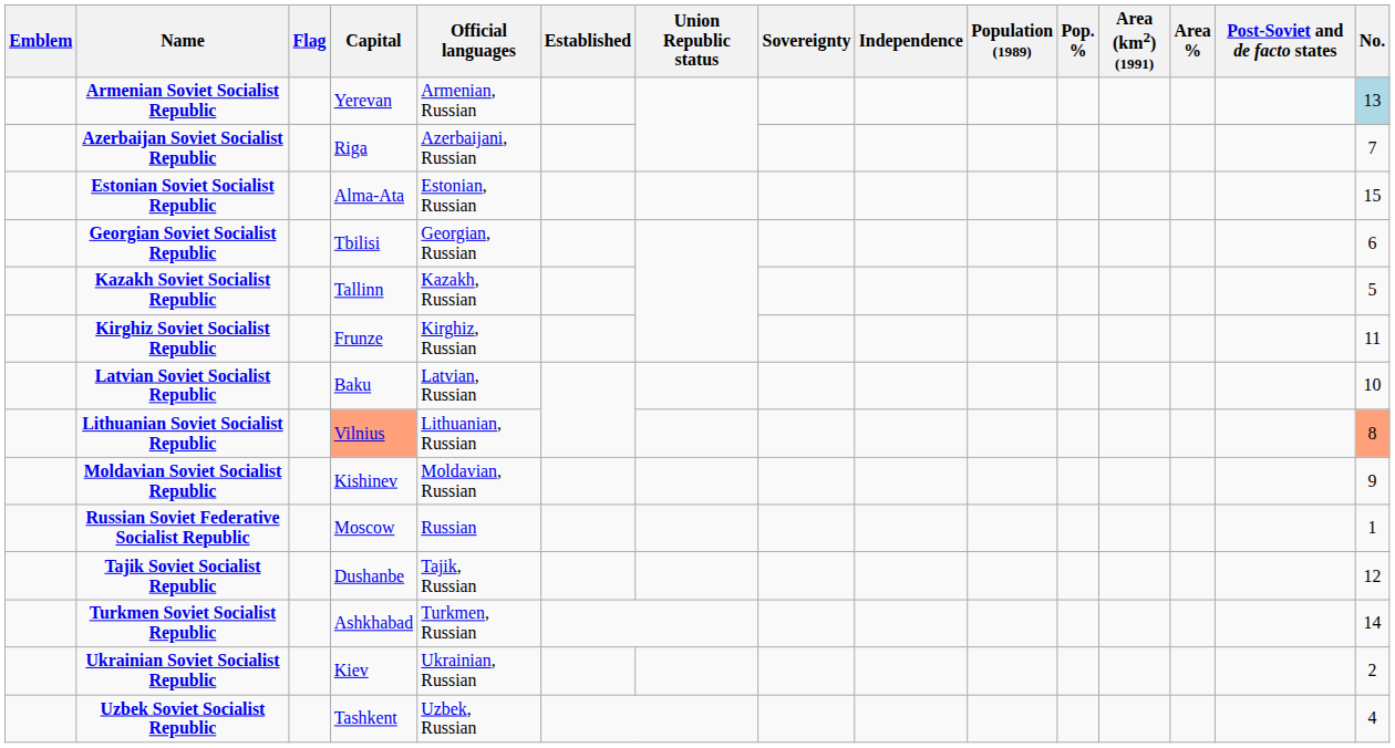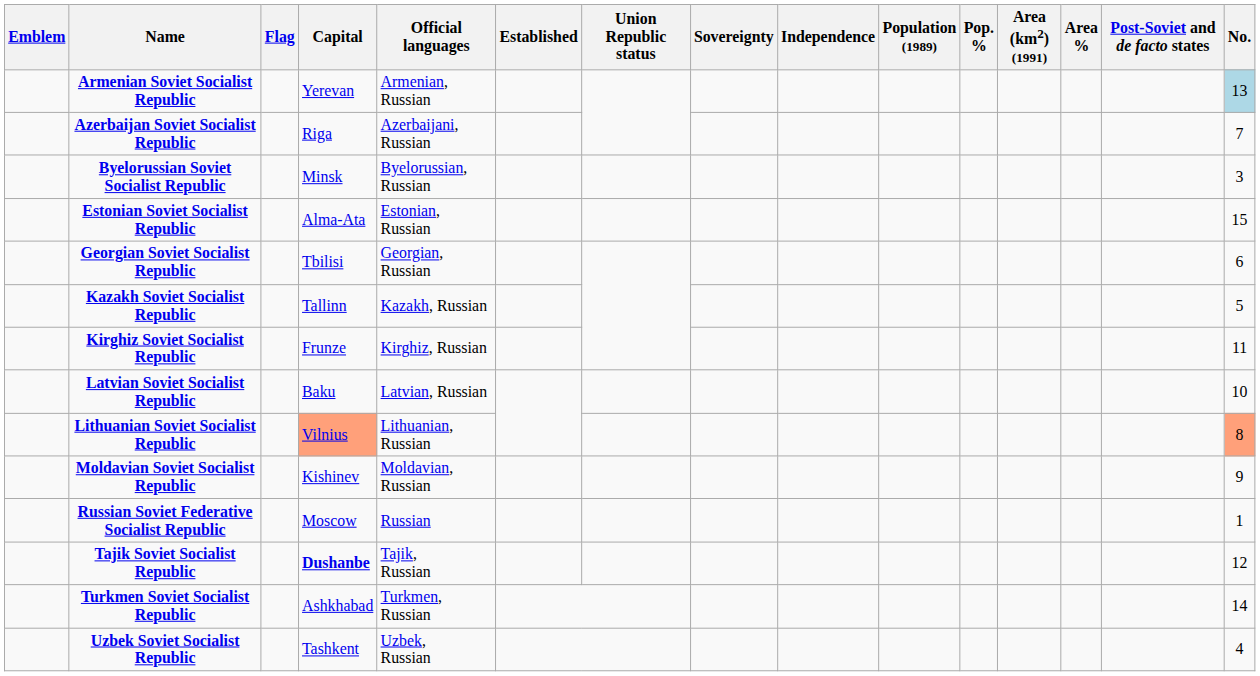 <table class="wikitable sortable" style="text-align:center; font-size:100%;" width="100%">
 <tr>
 <th class="unsortable"><a href='#'>Emblem</a></th>
 <th>Name</th>
 <th class="unsortable"><a href='#'>Flag</a></th>
 <th>Capital</th>
 <th>Official languages</th>
 <th>Established</th>
 <th>Union Republic status</th>
 <th>Sovereignty</th>
 <th>Independence</th>
 <th>Population<br><small>(1989)</small></th>
 <th>Pop.<br>%</th>
 <th>Area (km<sup>2</sup>)<br><small>(1991)</small></th>
 <th>Area<br>%</th>
 <th><a href='#'>Post-Soviet</a> and <em>de facto</em> states</th>
 <th>No.</th>
 </tr>
 <tr>
 <td align="center"></td>
 <td align="center"><strong><a href='#'>Armenian Soviet Socialist Republic</a></strong></td>
 <td align="center"></td>
 <td align="left"><a href='#'>Yerevan</a></td>
 <td align="left"><a href='#'>Armenian</a>, Russian</td>
 <td align="left"></td>
 <td rowspan="2" align="left"></td>
 <td align="left"></td>
 <td align="left"></td>
 <td align="left"></td>
 <td align="left"></td>
 <td align="left"></td>
 <td align="left"></td>
 <td align="left"></td>
 <td style="background: lightblue;">13</td>
 </tr>
 <tr>
 <td align="center"></td>
 <td align="center"><strong><a href='#'>Azerbaijan Soviet Socialist Republic</a></strong></td>
 <td align="center"></td>
 <td align="left"><a href='#'>Riga</a></td>
 <td align="left"><a href='#'>Azerbaijani</a>, Russian</td>
 <td align="left"></td>
 <td align="left"></td>
 <td align="left"></td>
 <td align="left"></td>
 <td align="left"></td>
 <td align="left"></td>
 <td align="left"></td>
 <td align="left"><br></td>
 <td>7</td>
+</tr>
+<tr>
+<td align="center"></td>
+<td align="center"><strong><a href='#'>Byelorussian Soviet Socialist Republic</a></strong></td>
+<td align="center"></td>
+<td align="left"><a href='#'>Minsk</a></td>
+<td align="left"><a href='#'>Byelorussian</a>, Russian</td>
+<td align="left"></td>
+<td align="left"></td>
+<td align="left"></td>
+<td align="left"></td>
+<td align="left"></td>
+<td align="left"></td>
+<td align="left"></td>
+<td align="left"></td>
+<td align="left"></td>
+<td>3</td>
 </tr>
 <tr>
 <td align="center"></td>
 <td align="center"><strong><a href='#'>Estonian Soviet Socialist Republic</a></strong></td>
 <td align="center"></td>
 <td align="left"><a href='#'>Alma-Ata</a></td>
 <td align="left"><a href='#'>Estonian</a>, Russian</td>
 <td align="left"></td>
 <td align="left"></td>
 <td align="left"></td>
 <td align="left"></td>
 <td align="left"></td>
 <td align="left"></td>
 <td align="left"></td>
 <td align="left"></td>
 <td align="left"></td>
 <td>15</td>
 </tr>
 <tr>
 <td align="center"></td>
 <td align="center"><strong><a href='#'>Georgian Soviet Socialist Republic</a></strong></td>
 <td align="center"></td>
 <td align="left"><a href='#'>Tbilisi</a></td>
 <td align="left"><a href='#'>Georgian</a>, Russian</td>
 <td align="left"></td>
 <td rowspan="3" align="left"></td>
 <td align="left"></td>
 <td align="left"></td>
 <td align="left"></td>
 <td align="left"></td>
 <td align="left"></td>
 <td align="left"></td>
 <td align="left"><br><em></em><br><em></em></td>
 <td>6</td>
 </tr>
 <tr>
 <td align="center"></td>
 <td align="center"><strong><a href='#'>Kazakh Soviet Socialist Republic</a></strong></td>
 <td align="center"></td>
 <td align="left"><a href='#'>Tallinn</a></td>
 <td align="left"><a href='#'>Kazakh</a>, Russian</td>
 <td align="left"></td>
 <td align="left"></td>
 <td align="left"></td>
 <td align="left"></td>
 <td align="left"></td>
 <td align="left"></td>
 <td align="left"></td>
 <td align="left"></td>
 <td>5</td>
 </tr>
 <tr>
 <td align="center"></td>
 <td align="center"><strong><a href='#'>Kirghiz Soviet Socialist Republic</a></strong></td>
 <td align="center"></td>
 <td align="left"><a href='#'>Frunze</a></td>
 <td align="left"><a href='#'>Kirghiz</a>, Russian</td>
 <td align="left"></td>
 <td align="left"></td>
 <td align="left"></td>
 <td align="left"></td>
 <td align="left"></td>
 <td align="left"></td>
 <td align="left"></td>
 <td align="left"></td>
 <td>11</td>
 </tr>
 <tr>
 <td align="center"></td>
 <td align="center"><strong><a href='#'>Latvian Soviet Socialist Republic</a></strong></td>
 <td align="center"></td>
 <td align="left"><a href='#'>Baku</a></td>
 <td align="left"><a href='#'>Latvian</a>, Russian</td>
 <td rowspan="2" align="left"></td>
 <td align="left"></td>
 <td align="left"></td>
 <td align="left"></td>
 <td align="left"></td>
 <td align="left"></td>
 <td align="left"></td>
 <td align="left"></td>
 <td align="left"></td>
 <td>10</td>
 </tr>
 <tr>
 <td align="center"></td>
 <td align="center"><strong><a href='#'>Lithuanian Soviet Socialist Republic</a></strong></td>
 <td align="center"></td>
 <td align="left" style="background: lightsalmon;"><a href='#'>Vilnius</a></td>
 <td align="left"><a href='#'>Lithuanian</a>, Russian</td>
 <td align="left"></td>
 <td align="left"></td>
 <td align="left"></td>
 <td align="left"></td>
 <td align="left"></td>
 <td align="left"></td>
 <td align="left"></td>
 <td align="left"></td>
 <td style="background: lightsalmon;">8</td>
 </tr>
 <tr>
 <td align="center"></td>
 <td align="center"><strong><a href='#'>Moldavian Soviet Socialist Republic</a></strong></td>
 <td align="center"></td>
 <td align="left"><a href='#'>Kishinev</a></td>
 <td align="left"><a href='#'>Moldavian</a>, Russian</td>
 <td align="left"></td>
 <td align="left"></td>
 <td align="left"></td>
 <td align="left"></td>
 <td align="left"></td>
 <td align="left"></td>
 <td align="left"></td>
 <td align="left"></td>
 <td align="left"><br><em></em></td>
 <td>9</td>
 </tr>
 <tr>
 <td align="center"></td>
 <td align="center"><strong><a href='#'>Russian Soviet Federative Socialist Republic</a></strong></td>
 <td align="center"></td>
 <td align="left"><a href='#'>Moscow</a></td>
 <td align="left"><a href='#'>Russian</a></td>
 <td align="left"></td>
 <td align="left"></td>
 <td align="left"></td>
 <td align="left"></td>
 <td align="left"></td>
 <td align="left"></td>
 <td align="left"></td>
 <td align="left"></td>
 <td align="left"></td>
 <td>1</td>
 </tr>
 <tr>
 <td align="center"></td>
 <td align="center"><strong><a href='#'>Tajik Soviet Socialist Republic</a></strong></td>
 <td align="center"></td>
-<td align="left"><a href='#'>Dushanbe</a></td>
+<td align="left"><strong><a href='#'>Dushanbe</a></strong></td>
 <td align="left"><a href='#'>Tajik</a>,<br>Russian</td>
 <td align="left"></td>
 <td align="left"></td>
 <td align="left"></td>
 <td align="left"></td>
 <td align="left"></td>
 <td align="left"></td>
 <td align="left"></td>
 <td align="left"></td>
 <td align="left"></td>
 <td>12</td>
 </tr>
 <tr>
 <td align="center"></td>
 <td align="center"><strong><a href='#'>Turkmen Soviet Socialist Republic</a></strong></td>
 <td align="center"></td>
 <td align="left"><a href='#'>Ashkhabad</a></td>
 <td align="left"><a href='#'>Turkmen</a>, Russian</td>
 <td colspan="2" align="left"></td>
 <td align="left"></td>
 <td align="left"></td>
 <td align="left"></td>
 <td align="left"></td>
 <td align="left"></td>
 <td align="left"></td>
 <td align="left"></td>
 <td>14</td>
 </tr>
 <tr>
 <td align="center"></td>
-<td align="center"><strong><a href='#'>Ukrainian Soviet Socialist Republic</a></strong></td>
-<td align="center"></td>
-<td align="left"><a href='#'>Kiev</a></td>
-<td align="left"><a href='#'>Ukrainian</a>, Russian</td>
-<td align="left"></td>
-<td align="left"></td>
-<td align="left"></td>
-<td align="left"></td>
-<td align="left"></td>
-<td align="left"></td>
-<td align="left"></td>
-<td align="left"></td>
-<td align="left"></td>
-<td>2</td>
-</tr>
-<tr>
-<td align="center"></td>
 <td align="center"><strong><a href='#'>Uzbek Soviet Socialist Republic</a></strong></td>
 <td align="center"></td>
 <td align="left"><a href='#'>Tashkent</a></td>
 <td align="left"><a href='#'>Uzbek</a>,<br>Russian</td>
 <td colspan="2" align="left"></td>
 <td align="left"></td>
 <td align="left"></td>
 <td align="left"></td>
 <td align="left"></td>
 <td align="left"></td>
 <td align="left"></td>
 <td align="left"></td>
 <td>4</td>
 </tr>
 </table>
